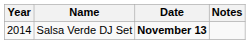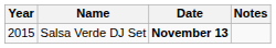 <table class="wikitable">
 <tr>
 <th>Year</th>
 <th>Name</th>
 <th>Date</th>
 <th>Notes</th>
 </tr>
 <tr>
-<td>2014</td>
+<td>2015</td>
 <td>Salsa Verde DJ Set</td>
 <td><strong>November 13</strong></td>
 <td></td>
 </tr>
 </table>
